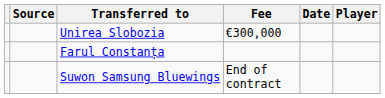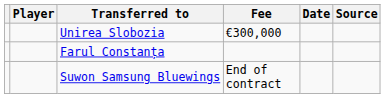 <table class="wikitable plainrowheaders sortable">
 <tr>
 <th></th>
-<th scope="col">Source</th>
+<th scope="col">Player</th>
 <th>Transferred to</th>
 <th style="width: 80px;">Fee</th>
 <th scope="col">Date</th>
-<th scope="col">Player</th>
+<th scope="col">Source</th>
 </tr>
 <tr>
 <td align="center"></td>
-<td></td>
+<td> </td>
 <td> <a href='#'>Unirea Slobozia</a></td>
 <td>€300,000</td>
 <td></td>
-<td> </td>
+<td></td>
 </tr>
 <tr>
 <td align="center"></td>
-<td></td>
+<td> </td>
 <td> <a href='#'>Farul Constanța</a></td>
 <td></td>
 <td></td>
-<td> </td>
+<td></td>
 </tr>
 <tr>
 <td align="center"></td>
-<td></td>
+<td> </td>
 <td> <a href='#'>Suwon Samsung Bluewings</a></td>
 <td>End of contract</td>
 <td></td>
-<td> </td>
+<td></td>
 </tr>
 </table>
